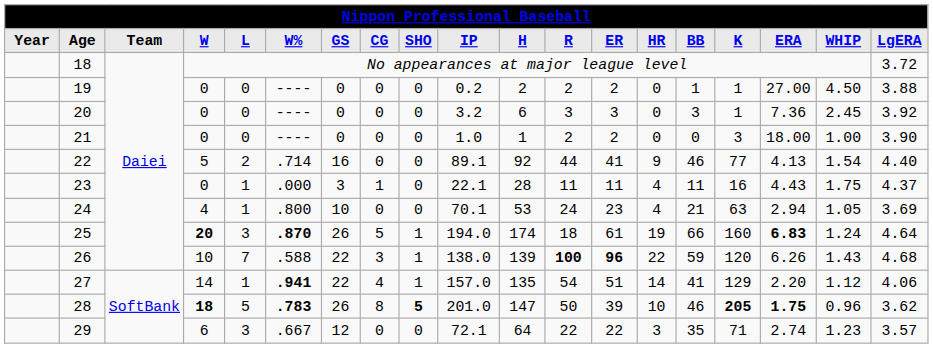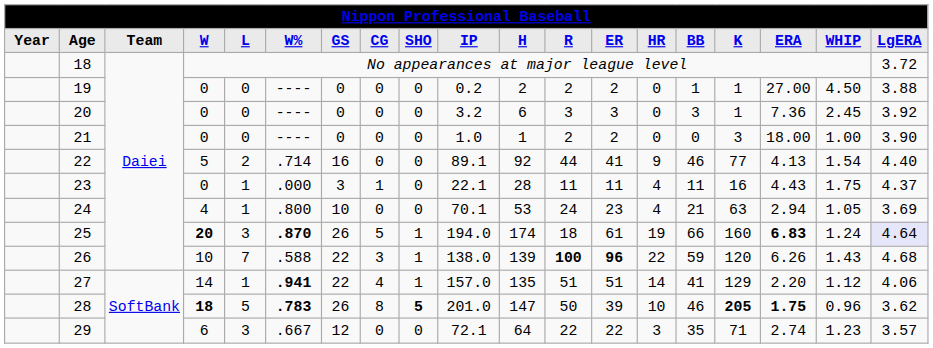 <table class="wikitable">
 <tr>
 <th colspan="19" style="background:#000;"><span><a href='#'>Nippon Professional Baseball</a></span></th>
 </tr>
 <tr>
 <th style="background:#eaeaea; width:42px;">Year</th>
 <th style="background:#eaeaea; width:34px;">Age</th>
 <th style="background:#eaeaea; width:62px;">Team</th>
 <th style="background:#eaeaea; width:30px;"><a href='#'>W</a></th>
 <th style="background:#eaeaea; width:30px;"><a href='#'>L</a></th>
 <th style="background:#eaeaea; width:42px;"><a href='#'>W%</a></th>
 <th style="background:#eaeaea; width:28px;"><a href='#'>GS</a></th>
 <th style="background:#eaeaea; width:28px;"><a href='#'>CG</a></th>
 <th style="background:#eaeaea; width:28px;"><a href='#'>SHO</a></th>
 <th style="background:#eaeaea; width:48px;"><a href='#'>IP</a></th>
 <th style="background:#eaeaea; width:34px;"><a href='#'>H</a></th>
 <th style="background:#eaeaea; width:34px;"><a href='#'>R</a></th>
 <th style="background:#eaeaea; width:34px;"><a href='#'>ER</a></th>
 <th style="background:#eaeaea; width:28px;"><a href='#'>HR</a></th>
 <th style="background:#eaeaea; width:28px;"><a href='#'>BB</a></th>
 <th style="background:#eaeaea; width:34px;"><a href='#'>K</a></th>
 <th style="background:#eaeaea; width:42px;"><a href='#'>ERA</a></th>
 <th style="background:#eaeaea; width:42px;"><a href='#'>WHIP</a></th>
 <th style="background:#eaeaea; width:44px;"><a href='#'>LgERA</a></th>
 </tr>
 <tr align=center>
 <td></td>
 <td>18</td>
 <td rowspan=9><a href='#'>Daiei</a></td>
 <td colspan=15><em>No appearances at major league level</em></td>
 <td>3.72</td>
 </tr>
 <tr align=center>
 <td></td>
 <td>19</td>
 <td>0</td>
 <td>0</td>
 <td>----</td>
 <td>0</td>
 <td>0</td>
 <td>0</td>
 <td>0.2</td>
 <td>2</td>
 <td>2</td>
 <td>2</td>
 <td>0</td>
 <td>1</td>
 <td>1</td>
 <td>27.00</td>
 <td>4.50</td>
 <td>3.88</td>
 </tr>
 <tr align=center>
 <td></td>
 <td>20</td>
 <td>0</td>
 <td>0</td>
 <td>----</td>
 <td>0</td>
 <td>0</td>
 <td>0</td>
 <td>3.2</td>
 <td>6</td>
 <td>3</td>
 <td>3</td>
 <td>0</td>
 <td>3</td>
 <td>1</td>
 <td>7.36</td>
 <td>2.45</td>
 <td>3.92</td>
 </tr>
 <tr align=center>
 <td></td>
 <td>21</td>
 <td>0</td>
 <td>0</td>
 <td>----</td>
 <td>0</td>
 <td>0</td>
 <td>0</td>
 <td>1.0</td>
 <td>1</td>
 <td>2</td>
 <td>2</td>
 <td>0</td>
 <td>0</td>
 <td>3</td>
 <td>18.00</td>
 <td>1.00</td>
 <td>3.90</td>
 </tr>
 <tr align=center>
 <td></td>
 <td>22</td>
 <td>5</td>
 <td>2</td>
 <td>.714</td>
 <td>16</td>
 <td>0</td>
 <td>0</td>
 <td>89.1</td>
 <td>92</td>
 <td>44</td>
 <td>41</td>
 <td>9</td>
 <td>46</td>
 <td>77</td>
 <td>4.13</td>
 <td>1.54</td>
 <td>4.40</td>
 </tr>
 <tr align=center>
 <td></td>
 <td>23</td>
 <td>0</td>
 <td>1</td>
 <td>.000</td>
 <td>3</td>
 <td>1</td>
 <td>0</td>
 <td>22.1</td>
 <td>28</td>
 <td>11</td>
 <td>11</td>
 <td>4</td>
 <td>11</td>
 <td>16</td>
 <td>4.43</td>
 <td>1.75</td>
 <td>4.37</td>
 </tr>
 <tr align=center>
 <td></td>
 <td>24</td>
 <td>4</td>
 <td>1</td>
 <td>.800</td>
 <td>10</td>
 <td>0</td>
 <td>0</td>
 <td>70.1</td>
 <td>53</td>
 <td>24</td>
 <td>23</td>
 <td>4</td>
 <td>21</td>
 <td>63</td>
 <td>2.94</td>
 <td>1.05</td>
 <td>3.69</td>
 </tr>
 <tr align=center>
 <td></td>
 <td>25</td>
 <td><strong>20</strong></td>
 <td>3</td>
 <td><strong>.870</strong></td>
 <td>26</td>
 <td>5</td>
 <td>1</td>
 <td>194.0</td>
 <td>174</td>
 <td>18</td>
 <td>61</td>
 <td>19</td>
 <td>66</td>
 <td>160</td>
 <td><strong>6.83</strong></td>
 <td>1.24</td>
-<td>4.64</td>
+<td style="background: lavender;">4.64</td>
 </tr>
 <tr align=center>
 <td></td>
 <td>26</td>
 <td>10</td>
 <td>7</td>
 <td>.588</td>
 <td>22</td>
 <td>3</td>
 <td>1</td>
 <td>138.0</td>
 <td>139</td>
 <td><strong>100</strong></td>
 <td><strong>96</strong></td>
 <td>22</td>
 <td>59</td>
 <td>120</td>
 <td>6.26</td>
 <td>1.43</td>
 <td>4.68</td>
 </tr>
 <tr align=center>
 <td></td>
 <td>27</td>
 <td rowspan=5><a href='#'>SoftBank</a></td>
 <td>14</td>
 <td>1</td>
 <td><strong>.941</strong></td>
 <td>22</td>
 <td>4</td>
 <td>1</td>
 <td>157.0</td>
 <td>135</td>
-<td>54</td>
+<td>51</td>
 <td>51</td>
 <td>14</td>
 <td>41</td>
 <td>129</td>
 <td>2.20</td>
 <td>1.12</td>
 <td>4.06</td>
 </tr>
 <tr align=center>
 <td></td>
 <td>28</td>
 <td><strong>18</strong></td>
 <td>5</td>
 <td><strong>.783</strong></td>
 <td>26</td>
 <td>8</td>
 <td><strong>5</strong></td>
 <td>201.0</td>
 <td>147</td>
 <td>50</td>
 <td>39</td>
 <td>10</td>
 <td>46</td>
 <td><strong>205</strong></td>
 <td><strong>1.75</strong></td>
 <td>0.96</td>
 <td>3.62</td>
 </tr>
 <tr align=center>
 <td></td>
 <td>29</td>
 <td>6</td>
 <td>3</td>
 <td>.667</td>
 <td>12</td>
 <td>0</td>
 <td>0</td>
 <td>72.1</td>
 <td>64</td>
 <td>22</td>
 <td>22</td>
 <td>3</td>
 <td>35</td>
 <td>71</td>
 <td>2.74</td>
 <td>1.23</td>
 <td>3.57</td>
 </tr>
 </table>
